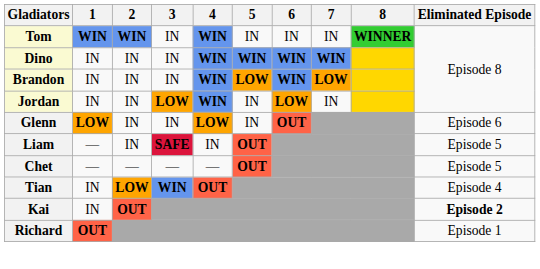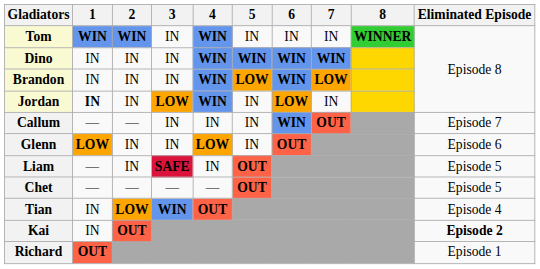 <table class="wikitable" style="text-align:center">
 <tr>
 <th>Gladiators</th>
 <th>1</th>
 <th>2</th>
 <th>3</th>
 <th>4</th>
 <th>5</th>
 <th>6</th>
 <th>7</th>
 <th>8</th>
 <th>Eliminated Episode</th>
 </tr>
 <tr>
 <th style="background:#FAFAD2;">Tom</th>
 <td style="background:cornflowerblue;"><strong>WIN</strong></td>
 <td style="background:cornflowerblue;"><strong>WIN</strong></td>
 <td>IN</td>
 <td style="background:cornflowerblue;"><strong>WIN</strong></td>
 <td>IN</td>
 <td>IN</td>
 <td>IN</td>
 <td style="background:limegreen;"><strong>WINNER</strong></td>
 <td rowspan="4">Episode 8</td>
 </tr>
 <tr>
 <th style="background:#FAFAD2;">Dino</th>
 <td>IN</td>
 <td>IN</td>
 <td>IN</td>
 <td style="background:cornflowerblue;"><strong>WIN</strong></td>
 <td style="background:cornflowerblue;"><strong>WIN</strong></td>
 <td style="background:cornflowerblue;"><strong>WIN</strong></td>
 <td style="background:cornflowerblue;"><strong>WIN</strong></td>
 <td style="background:gold;"></td>
 </tr>
 <tr>
 <th style="background:#FAFAD2;">Brandon</th>
 <td>IN</td>
 <td>IN</td>
 <td>IN</td>
 <td style="background:cornflowerblue;"><strong>WIN</strong></td>
 <td style="background:orange;"><strong>LOW</strong></td>
 <td style="background:cornflowerblue;"><strong>WIN</strong></td>
 <td style="background:orange;"><strong>LOW</strong></td>
 <td style="background:gold;"></td>
 </tr>
 <tr>
 <th style="background:#FAFAD2;">Jordan</th>
-<td>IN</td>
+<td><strong>IN</strong></td>
 <td>IN</td>
 <td style="background:orange;"><strong>LOW</strong></td>
 <td style="background:cornflowerblue;"><strong>WIN</strong></td>
 <td>IN</td>
 <td style="background:orange;"><strong>LOW</strong></td>
 <td>IN</td>
 <td style="background:gold;"></td>
+</tr>
+<tr 4th place>
+<th>Callum</th>
+<td>—</td>
+<td>—</td>
+<td>IN</td>
+<td>IN</td>
+<td>IN</td>
+<td style="background:cornflowerblue;"><strong>WIN</strong></td>
+<td style="background:tomato;"><strong>OUT</strong></td>
+<td style="background:darkgray;" colspan="1"></td>
+<td>Episode 7</td>
 </tr>
 <tr>
 <th>Glenn</th>
 <td style="background:orange;"><strong>LOW</strong></td>
 <td>IN</td>
 <td>IN</td>
 <td style="background:orange;"><strong>LOW</strong></td>
 <td>IN</td>
 <td style="background:tomato;"><strong>OUT</strong></td>
 <td style="background:darkgray;" colspan="2"></td>
 <td>Episode 6</td>
 </tr>
 <tr>
 <th>Liam</th>
 <td>—</td>
 <td>IN</td>
 <td style="background:crimson;"><strong>SAFE</strong></td>
 <td>IN</td>
 <td style="background:tomato;"><strong>OUT</strong></td>
 <td style="background:darkgray;" colspan="3"></td>
 <td>Episode 5</td>
 </tr>
 <tr>
 <th>Chet</th>
 <td>—</td>
 <td>—</td>
 <td>—</td>
 <td>—</td>
 <td style="background:tomato;"><strong>OUT</strong></td>
 <td style="background:darkgray;" colspan="3"></td>
 <td>Episode 5</td>
 </tr>
 <tr>
 <th>Tian</th>
 <td>IN</td>
 <td style="background:orange;"><strong>LOW</strong></td>
 <td style="background:cornflowerblue;"><strong>WIN</strong></td>
 <td style="background:tomato;"><strong>OUT</strong></td>
 <td style="background:darkgray;" colspan="4"></td>
 <td>Episode 4</td>
 </tr>
 <tr>
 <th>Kai</th>
 <td>IN</td>
 <td style="background:tomato;"><strong>OUT</strong></td>
 <td style="background:darkgray;" colspan="6"></td>
 <td><strong>Episode 2</strong></td>
 </tr>
 <tr>
 <th>Richard</th>
 <td style="background:tomato;"><strong>OUT</strong></td>
 <td style="background:darkgray;" colspan="7"></td>
 <td rowspan="4">Episode 1</td>
 </tr>
 </table>
